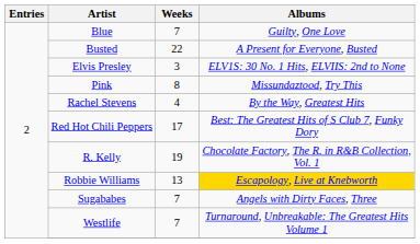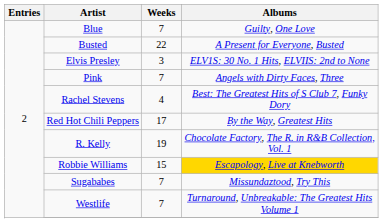 <table class="wikitable sortable" style="text-align: center;">
 <tr>
 <th scope="col" style="width:55px;" data-sort-type="number">Entries</th>
 <th scope="col" style="text-align:center;">Artist</th>
 <th scope="col" style="width:55px;" data-sort-type="number">Weeks</th>
 <th scope="col" style="width:300px;">Albums</th>
 </tr>
 <tr>
 <td rowspan="11">2</td>
 <td><a href='#'>Blue</a> </td>
 <td>7</td>
 <td><em><a href='#'>Guilty</a></em>, <em><a href='#'>One Love</a></em></td>
 </tr>
 <tr>
 <td><a href='#'>Busted</a></td>
 <td>22</td>
 <td><em><a href='#'>A Present for Everyone</a></em>, <em><a href='#'>Busted</a></em></td>
 </tr>
 <tr>
 <td><a href='#'>Elvis Presley</a> </td>
 <td>3</td>
 <td><em><a href='#'>ELV1S: 30 No. 1 Hits</a></em>, <em><a href='#'>ELVIIS: 2nd to None</a></em></td>
 </tr>
 <tr>
 <td><a href='#'>Pink</a> </td>
-<td>8</td>
-<td><em><a href='#'>Missundaztood</a></em>, <em><a href='#'>Try This</a></em></td>
+<td>7</td>
+<td><em><a href='#'>Angels with Dirty Faces</a></em>, <em><a href='#'>Three</a></em></td>
 </tr>
 <tr>
 <td><a href='#'>Rachel Stevens</a> </td>
 <td>4</td>
-<td><em><a href='#'>By the Way</a></em>, <em><a href='#'>Greatest Hits</a></em></td>
+<td><em><a href='#'>Best: The Greatest Hits of S Club 7</a></em>, <em><a href='#'>Funky Dory</a></em></td>
 </tr>
 <tr>
 <td><a href='#'>Red Hot Chili Peppers</a> </td>
 <td>17</td>
-<td><em><a href='#'>Best: The Greatest Hits of S Club 7</a></em>, <em><a href='#'>Funky Dory</a></em></td>
+<td><em><a href='#'>By the Way</a></em>, <em><a href='#'>Greatest Hits</a></em></td>
 </tr>
 <tr>
 <td><a href='#'>R. Kelly</a></td>
 <td>19</td>
 <td><em><a href='#'>Chocolate Factory</a></em>, <em><a href='#'>The R. in R&B Collection, Vol. 1</a></em></td>
 </tr>
 <tr>
 <td><a href='#'>Robbie Williams</a> </td>
-<td>13</td>
+<td>15</td>
 <td style="background: gold;"><em><a href='#'>Escapology</a></em>, <em><a href='#'>Live at Knebworth</a></em></td>
 </tr>
 <tr>
 <td><a href='#'>Sugababes</a> </td>
 <td>7</td>
-<td><em><a href='#'>Angels with Dirty Faces</a></em>, <em><a href='#'>Three</a></em></td>
+<td><em><a href='#'>Missundaztood</a></em>, <em><a href='#'>Try This</a></em></td>
 </tr>
 <tr>
 <td><a href='#'>Westlife</a> </td>
 <td>7</td>
 <td><em><a href='#'>Turnaround</a></em>, <em><a href='#'>Unbreakable: The Greatest Hits Volume 1</a></em></td>
 </tr>
 <tr>
 </tr>
 </table>
